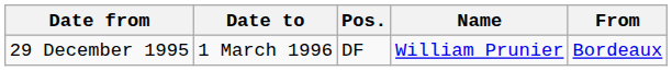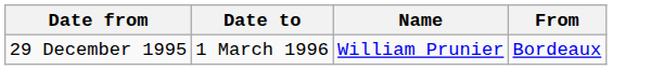 <table class="wikitable">
 <tr>
 <th>Date from</th>
 <th>Date to</th>
-<th>Pos.</th>
 <th>Name</th>
 <th>From</th>
 </tr>
 <tr>
 <td>29 December 1995</td>
 <td>1 March 1996</td>
-<td>DF</td>
 <td> <a href='#'>William Prunier</a></td>
 <td> <a href='#'>Bordeaux</a></td>
 </tr>
 </table>
